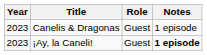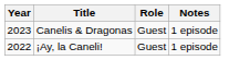 <table class="wikitable">
 <tr>
 <th>Year</th>
 <th>Title</th>
 <th>Role</th>
 <th>Notes</th>
 </tr>
 <tr>
 <td>2023</td>
 <td>Canelis & Dragonas</td>
 <td>Guest</td>
 <td>1 episode</td>
 </tr>
 <tr>
-<td>2023</td>
+<td>2022</td>
 <td>¡Ay, la Caneli!</td>
 <td>Guest</td>
-<td><strong>1 episode</strong></td>
+<td>1 episode</td>
 </tr>
 </table>
